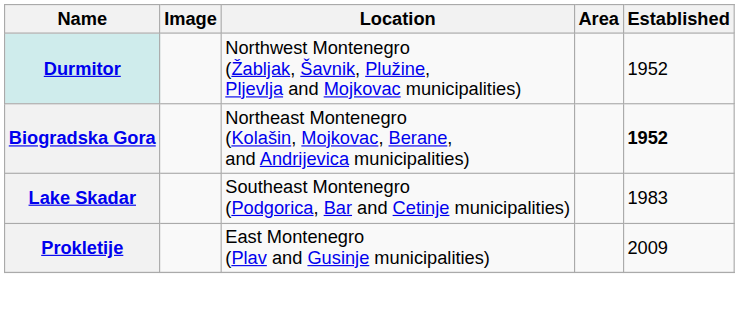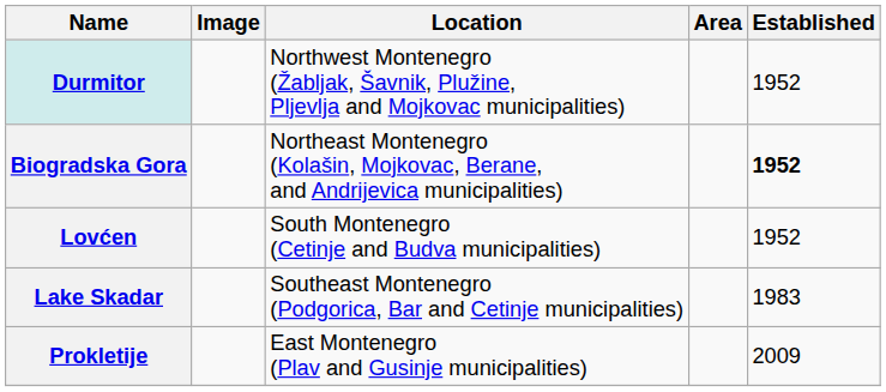 <table class="sortable wikitable plainrowheaders">
 <tr>
 <th scope=col>Name</th>
 <th>Image</th>
 <th scope=col>Location</th>
 <th scope=col>Area</th>
 <th scope=col>Established</th>
 </tr>
 <tr>
 <th scope=row style="background:#CFECEC;"><a href='#'>Durmitor</a></th>
 <td></td>
 <td>Northwest Montenegro <br>(<a href='#'>Žabljak</a>, <a href='#'>Šavnik</a>, <a href='#'>Plužine</a>,<br> <a href='#'>Pljevlja</a> and <a href='#'>Mojkovac</a> municipalities)</td>
 <td></td>
 <td>1952</td>
 </tr>
 <tr>
 <th scope=row><a href='#'>Biogradska Gora</a></th>
 <td></td>
 <td>Northeast Montenegro <br>(<a href='#'>Kolašin</a>, <a href='#'>Mojkovac</a>, <a href='#'>Berane</a>,<br> and <a href='#'>Andrijevica</a> municipalities)</td>
 <td></td>
 <td><strong>1952</strong></td>
 </tr>
 <tr>
+<th scope=row><a href='#'>Lovćen</a></th>
+<td></td>
+<td>South Montenegro <br>(<a href='#'>Cetinje</a> and <a href='#'>Budva</a> municipalities)</td>
+<td></td>
+<td>1952</td>
+</tr>
+<tr>
 <th scope=row><a href='#'>Lake Skadar</a></th>
 <td></td>
 <td>Southeast Montenegro <br>(<a href='#'>Podgorica</a>, <a href='#'>Bar</a> and <a href='#'>Cetinje</a> municipalities)</td>
 <td></td>
 <td>1983</td>
 </tr>
 <tr>
 <th scope=row><a href='#'>Prokletije</a></th>
 <td></td>
 <td>East Montenegro <br>(<a href='#'>Plav</a> and <a href='#'>Gusinje</a> municipalities)</td>
 <td></td>
 <td>2009</td>
 </tr>
 <tr>
 </tr>
 </table>
